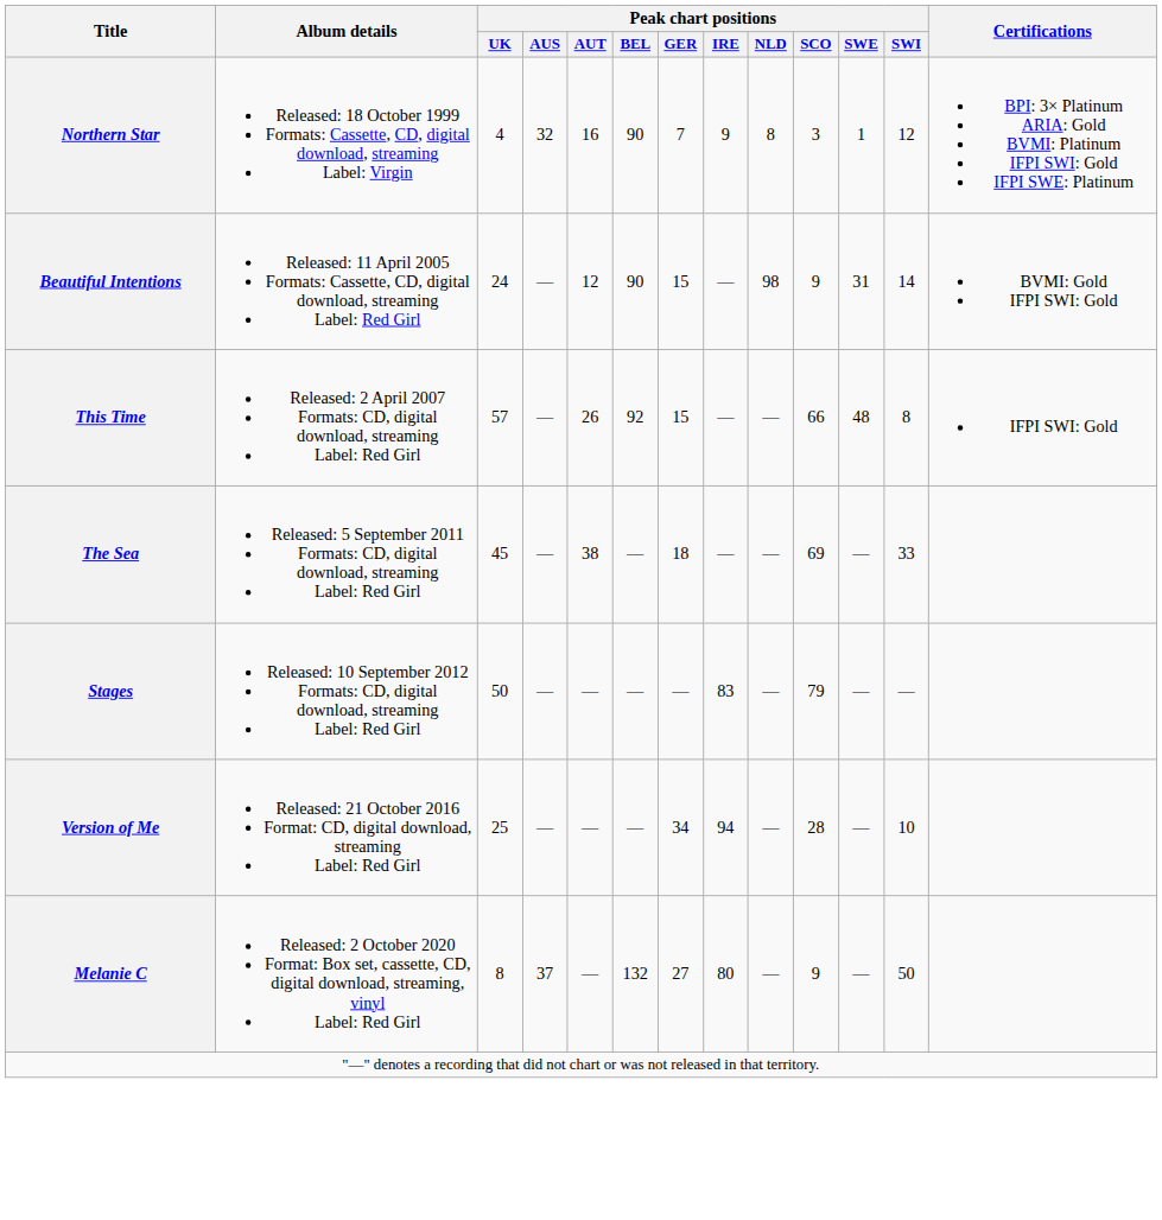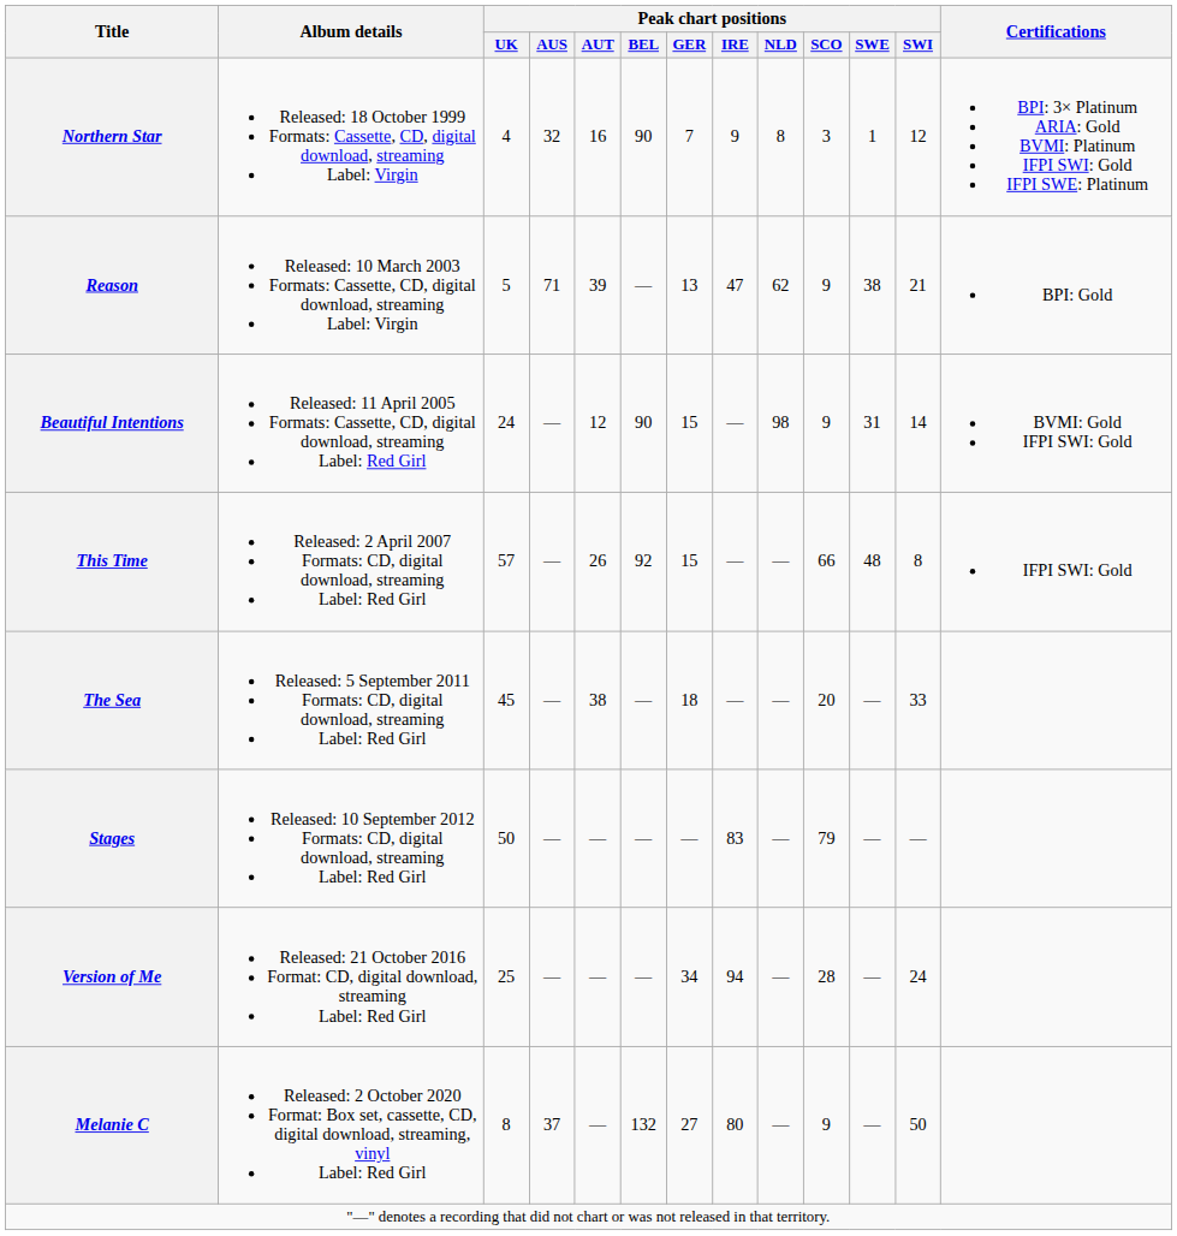 <table class="wikitable plainrowheaders" style="text-align:center;">
 <tr>
 <th scope="col" rowspan="2" style="width:12em;">Title</th>
 <th scope="col" rowspan="2" style="width:15em;">Album details</th>
 <th scope="col" colspan="10">Peak chart positions</th>
 <th scope="col" rowspan="2" style="width:13em;"><a href='#'>Certifications</a></th>
 </tr>
 <tr>
 <th scope="col" style="width:2.5em;font-size:90%;"><a href='#'>UK</a><br></th>
 <th scope="col" style="width:2.5em;font-size:90%;"><a href='#'>AUS</a><br></th>
 <th scope="col" style="width:2.5em;font-size:90%;"><a href='#'>AUT</a><br></th>
 <th scope="col" style="width:2.5em;font-size:90%;"><a href='#'>BEL</a><br></th>
 <th scope="col" style="width:2.5em;font-size:90%;"><a href='#'>GER</a><br></th>
 <th scope="col" style="width:2.5em;font-size:90%;"><a href='#'>IRE</a><br></th>
 <th scope="col" style="width:2.5em;font-size:90%;"><a href='#'>NLD</a><br></th>
 <th scope="col" style="width:2.5em;font-size:90%;"><a href='#'>SCO</a><br></th>
 <th scope="col" style="width:2.5em;font-size:90%;"><a href='#'>SWE</a><br></th>
 <th scope="col" style="width:2.5em;font-size:90%;"><a href='#'>SWI</a><br></th>
 </tr>
 <tr>
 <th scope="row"><em><a href='#'>Northern Star</a></em></th>
 <td><br><ul><li>Released: 18 October 1999</li><li>Formats: <a href='#'>Cassette</a>, <a href='#'>CD</a>, <a href='#'>digital download</a>, <a href='#'>streaming</a></li><li>Label: <a href='#'>Virgin</a></li></ul></td>
 <td>4</td>
 <td>32</td>
 <td>16</td>
 <td>90</td>
 <td>7</td>
 <td>9</td>
 <td>8</td>
 <td>3</td>
 <td>1</td>
 <td>12</td>
 <td><br><ul><li><a href='#'>BPI</a>: 3× Platinum</li><li><a href='#'>ARIA</a>: Gold</li><li><a href='#'>BVMI</a>: Platinum</li><li><a href='#'>IFPI SWI</a>: Gold</li><li><a href='#'>IFPI SWE</a>: Platinum</li></ul></td>
+</tr>
+<tr>
+<th scope="row"><em><a href='#'>Reason</a></em></th>
+<td><br><ul><li>Released: 10 March 2003</li><li>Formats: Cassette, CD, digital download, streaming</li><li>Label: Virgin</li></ul></td>
+<td>5</td>
+<td>71</td>
+<td>39</td>
+<td>—</td>
+<td>13</td>
+<td>47</td>
+<td>62</td>
+<td>9</td>
+<td>38</td>
+<td>21</td>
+<td><br><ul><li>BPI: Gold</li></ul></td>
 </tr>
 <tr>
 <th scope="row"><em><a href='#'>Beautiful Intentions</a></em></th>
 <td><br><ul><li>Released: 11 April 2005</li><li>Formats: Cassette, CD, digital download, streaming</li><li>Label: <a href='#'>Red Girl</a></li></ul></td>
 <td>24</td>
 <td>—</td>
 <td>12</td>
 <td>90</td>
 <td>15</td>
 <td>—</td>
 <td>98</td>
 <td>9</td>
 <td>31</td>
 <td>14</td>
 <td><br><ul><li>BVMI: Gold</li><li>IFPI SWI: Gold</li></ul></td>
 </tr>
 <tr>
 <th scope="row"><em><a href='#'>This Time</a></em></th>
 <td><br><ul><li>Released: 2 April 2007</li><li>Formats: CD, digital download, streaming</li><li>Label: Red Girl</li></ul></td>
 <td>57</td>
 <td>—</td>
 <td>26</td>
 <td>92</td>
 <td>15</td>
 <td>—</td>
 <td>—</td>
 <td>66</td>
 <td>48</td>
 <td>8</td>
 <td><br><ul><li>IFPI SWI: Gold</li></ul></td>
 </tr>
 <tr>
 <th scope="row"><em><a href='#'>The Sea</a></em></th>
 <td><br><ul><li>Released: 5 September 2011</li><li>Formats: CD, digital download, streaming</li><li>Label: Red Girl</li></ul></td>
 <td>45</td>
 <td>—</td>
 <td>38</td>
 <td>—</td>
 <td>18</td>
 <td>—</td>
 <td>—</td>
-<td>69</td>
+<td>20</td>
 <td>—</td>
 <td>33</td>
 <td></td>
 </tr>
 <tr>
 <th scope="row"><em><a href='#'>Stages</a></em></th>
 <td><br><ul><li>Released: 10 September 2012</li><li>Formats: CD, digital download, streaming</li><li>Label: Red Girl</li></ul></td>
 <td>50</td>
 <td>—</td>
 <td>—</td>
 <td>—</td>
 <td>—</td>
 <td>83</td>
 <td>—</td>
 <td>79</td>
 <td>—</td>
 <td>—</td>
 <td></td>
 </tr>
 <tr>
 <th scope="row"><em><a href='#'>Version of Me</a></em></th>
 <td><br><ul><li>Released: 21 October 2016</li><li>Format: CD, digital download, streaming</li><li>Label: Red Girl</li></ul></td>
 <td>25</td>
 <td>—</td>
 <td>—</td>
 <td>—</td>
 <td>34</td>
 <td>94</td>
 <td>—</td>
 <td>28</td>
 <td>—</td>
-<td>10</td>
+<td>24</td>
 <td></td>
 </tr>
 <tr>
 <th scope="row"><em><a href='#'>Melanie C</a></em></th>
 <td><br><ul><li>Released: 2 October 2020</li><li>Format: Box set, cassette, CD, digital download, streaming, <a href='#'>vinyl</a></li><li>Label: Red Girl</li></ul></td>
 <td>8</td>
 <td>37</td>
 <td>—</td>
 <td>132</td>
 <td>27</td>
 <td>80</td>
 <td>—</td>
 <td>9</td>
 <td>—</td>
 <td>50</td>
 <td></td>
 </tr>
 <tr>
 <td colspan="13" style="font-size:90%">"—" denotes a recording that did not chart or was not released in that territory.</td>
 </tr>
 </table>
